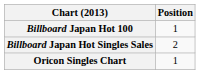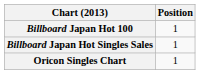 <table class="wikitable sortable plainrowheaders">
 <tr>
 <th>Chart (2013)</th>
 <th>Position</th>
 </tr>
 <tr>
 <th scope="row"><em>Billboard</em> Japan Hot 100</th>
 <td align=center>1</td>
 </tr>
 <tr>
 <th scope="row"><em>Billboard</em> Japan Hot Singles Sales</th>
-<td align=center>2</td>
+<td align=center>1</td>
 </tr>
 <tr>
 <th scope="row">Oricon Singles Chart</th>
 <td align="center">1</td>
 </tr>
 </table>
